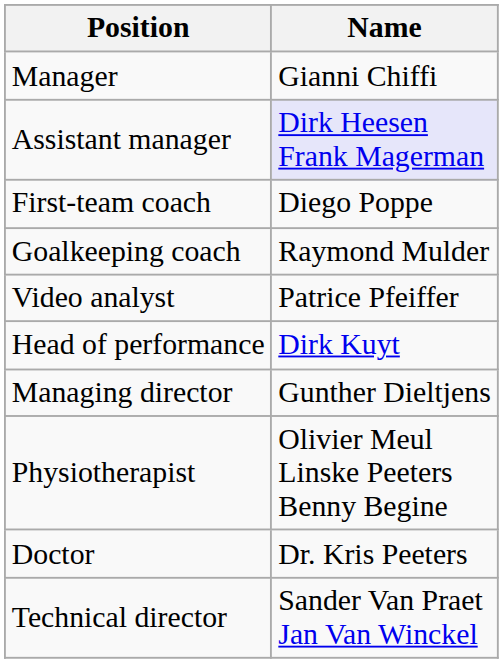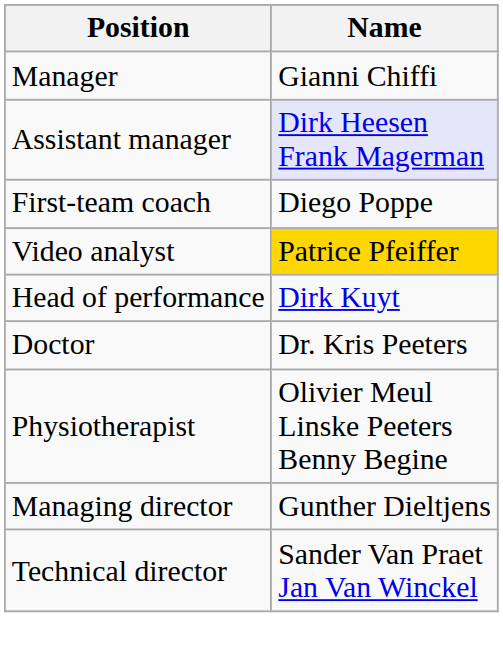 <table class="wikitable">
 <tr>
 <th>Position</th>
 <th>Name</th>
 </tr>
 <tr>
 <td>Manager</td>
 <td> Gianni Chiffi</td>
 </tr>
 <tr>
 <td>Assistant manager</td>
 <td style="background: lavender;"> <a href='#'>Dirk Heesen</a> <br>  <a href='#'>Frank Magerman</a></td>
 </tr>
 <tr>
 <td>First-team coach</td>
 <td> Diego Poppe</td>
 </tr>
 <tr>
-<td>Goalkeeping coach</td>
-<td> Raymond Mulder</td>
-</tr>
-<tr>
 <td>Video analyst</td>
-<td> Patrice Pfeiffer</td>
+<td style="background: gold;"> Patrice Pfeiffer</td>
 </tr>
 <tr>
 <td>Head of performance</td>
 <td> <a href='#'>Dirk Kuyt</a></td>
 </tr>
 <tr>
-<td>Managing director</td>
-<td> Gunther Dieltjens</td>
+<td>Doctor</td>
+<td> Dr. Kris Peeters</td>
 </tr>
 <tr>
 <td>Physiotherapist</td>
 <td> Olivier Meul <br>   Linske Peeters <br>  Benny Begine</td>
 </tr>
 <tr>
-<td>Doctor</td>
-<td> Dr. Kris Peeters</td>
+<td>Managing director</td>
+<td> Gunther Dieltjens</td>
 </tr>
 <tr>
 <td>Technical director</td>
 <td> Sander Van Praet <br>   <a href='#'>Jan Van Winckel</a></td>
 </tr>
 </table>
